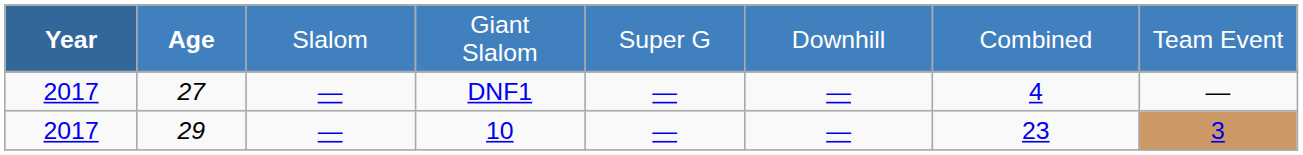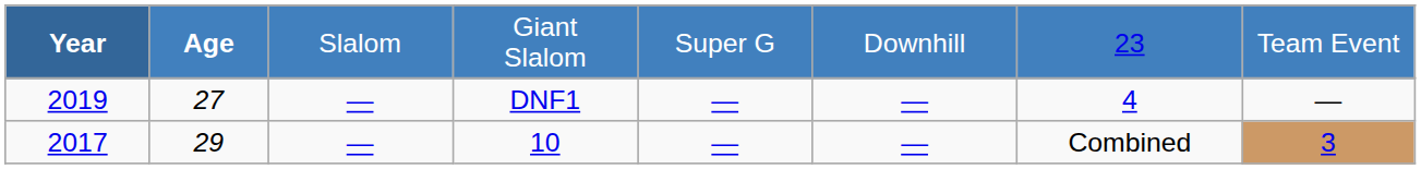 <table class="wikitable" style="font-size:95%; text-align:center; border:grey solid 1px; border-collapse:collapse;" width="40%">
 <tr style="background-color:#369; color:white;">
 <td rowspan="2" colspan="1" width="4%"><strong>Year</strong></td>
 </tr>
 <tr style="background-color:#4180be; color:white;">
 <td width="3%"><strong>Age</strong></td>
 <td width="5%">Slalom</td>
 <td width="5%">Giant<br>Slalom</td>
 <td width="5%">Super G</td>
 <td width="5%">Downhill</td>
-<td width="5%">Combined</td>
+<td><a href='#'>23</a></td>
 <td width="5%">Team Event</td>
 </tr>
 <tr style="background-color:#8CB2D8; color:white;">
 </tr>
 <tr>
-<td><a href='#'>2017</a></td>
+<td><a href='#'>2019</a></td>
 <td><em>27</em></td>
 <td><a href='#'>—</a></td>
 <td><a href='#'>DNF1</a></td>
 <td><a href='#'>—</a></td>
 <td><a href='#'>—</a></td>
 <td><a href='#'>4</a></td>
 <td>—</td>
 </tr>
 <tr>
 <td><a href='#'>2017</a></td>
 <td><em>29</em></td>
 <td><a href='#'>—</a></td>
 <td><a href='#'>10</a></td>
 <td><a href='#'>—</a></td>
 <td><a href='#'>—</a></td>
-<td><a href='#'>23</a></td>
+<td width="5%">Combined</td>
 <td style="background:#c96;"><a href='#'>3</a></td>
 </tr>
 </table>
